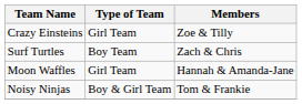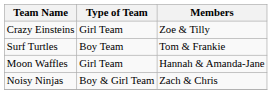 <table class="wikitable">
 <tr>
 <th>Team Name</th>
 <th>Type of Team</th>
 <th>Members</th>
 </tr>
 <tr>
 <td>Crazy Einsteins</td>
 <td>Girl Team</td>
 <td>Zoe & Tilly</td>
 </tr>
 <tr>
 <td>Surf Turtles</td>
 <td>Boy Team</td>
-<td>Zach & Chris</td>
+<td>Tom & Frankie</td>
 </tr>
 <tr>
 <td>Moon Waffles</td>
 <td>Girl Team</td>
 <td>Hannah & Amanda-Jane</td>
 </tr>
 <tr>
 <td>Noisy Ninjas</td>
 <td>Boy & Girl Team</td>
-<td>Tom & Frankie</td>
+<td>Zach & Chris</td>
 </tr>
 <tr>
 </tr>
 </table>
